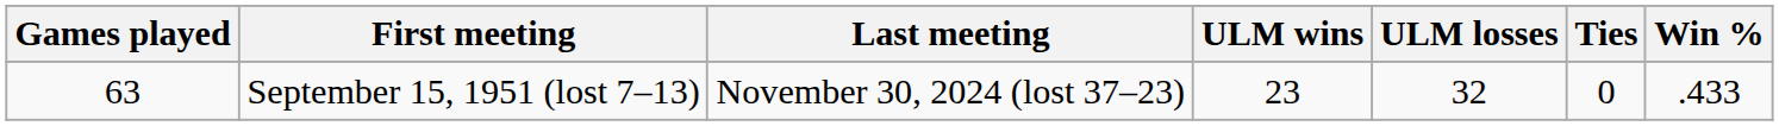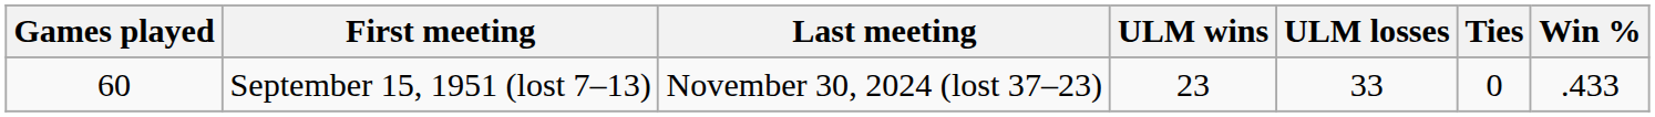 <table class="wikitable" style="margin:1em auto;">
 <tr>
 <th>Games played</th>
 <th>First meeting</th>
 <th>Last meeting</th>
 <th>ULM wins</th>
 <th>ULM losses</th>
 <th>Ties</th>
 <th>Win %</th>
 </tr>
 <tr style="text-align:center;">
-<td>63</td>
+<td>60</td>
 <td>September 15, 1951 (lost 7–13)</td>
 <td>November 30, 2024 (lost 37–23)</td>
 <td>23</td>
-<td>32</td>
+<td>33</td>
 <td>0</td>
 <td>.433</td>
 </tr>
 </table>
